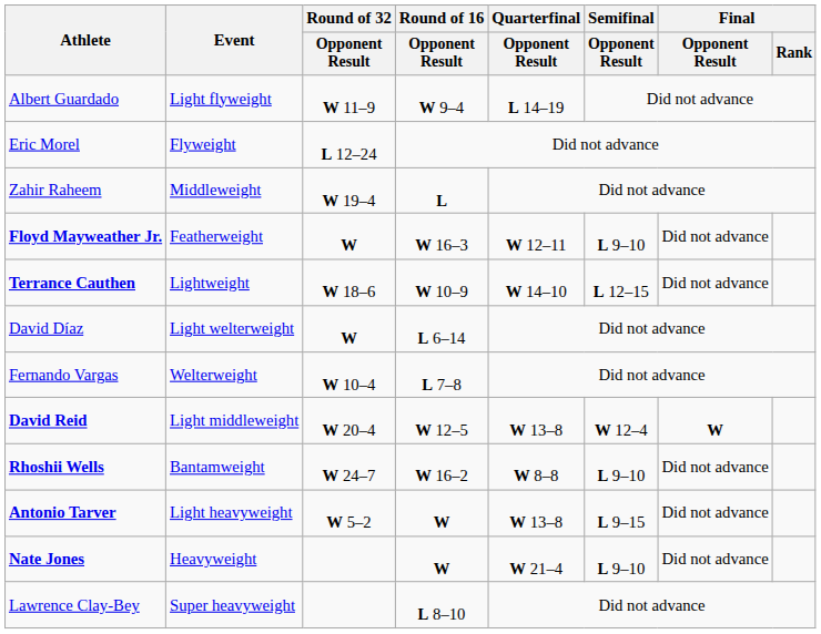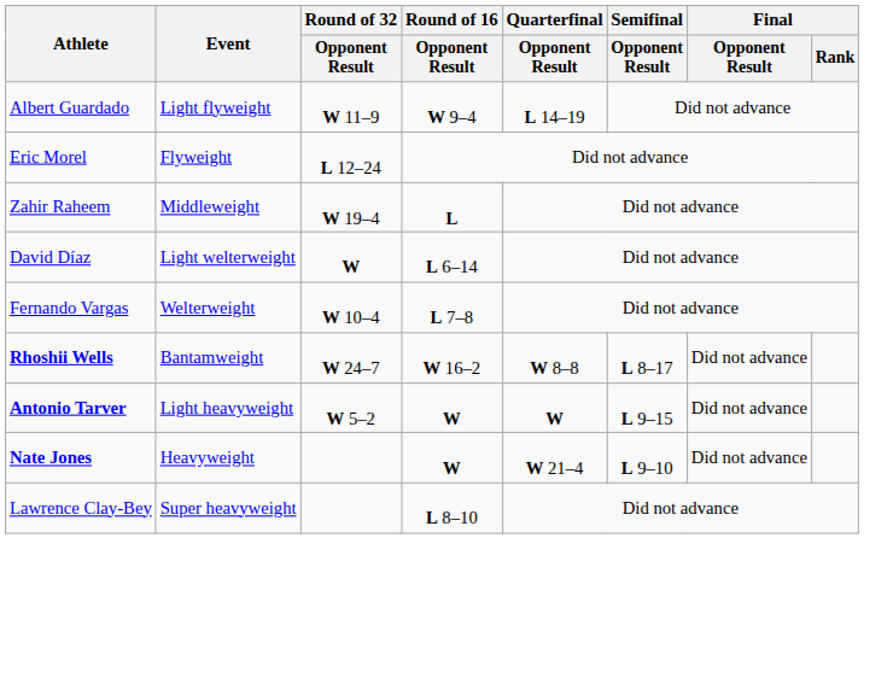 <table class=wikitable style=font-size:90%;text-align:center>
 <tr>
 <th rowspan=2>Athlete</th>
 <th rowspan=2>Event</th>
 <th>Round of 32</th>
 <th>Round of 16</th>
 <th>Quarterfinal</th>
 <th>Semifinal</th>
 <th colspan=2>Final</th>
 </tr>
 <tr style=font-size:95%>
 <th>Opponent<br>Result</th>
 <th>Opponent<br>Result</th>
 <th>Opponent<br>Result</th>
 <th>Opponent<br>Result</th>
 <th>Opponent<br>Result</th>
 <th>Rank</th>
 </tr>
 <tr>
 <td align=left><a href='#'>Albert Guardado</a></td>
 <td align=left><a href='#'>Light flyweight</a></td>
 <td><br><strong>W</strong> 11–9</td>
 <td><br><strong>W</strong> 9–4</td>
 <td><br><strong>L</strong> 14–19</td>
 <td colspan=3>Did not advance</td>
 </tr>
 <tr>
 <td align=left><a href='#'>Eric Morel</a></td>
 <td align=left><a href='#'>Flyweight</a></td>
 <td><br><strong>L</strong> 12–24</td>
 <td colspan=5>Did not advance</td>
 </tr>
 <tr>
 <td align=left><a href='#'>Zahir Raheem</a></td>
 <td align=left><a href='#'>Middleweight</a></td>
 <td><br><strong>W</strong> 19–4</td>
 <td><br><strong>L</strong> </td>
 <td colspan=4>Did not advance</td>
 </tr>
 <tr>
-<td align=left><strong><a href='#'>Floyd Mayweather Jr.</a></strong></td>
-<td align=left><a href='#'>Featherweight</a></td>
-<td><br><strong>W</strong> </td>
-<td><br><strong>W</strong> 16–3</td>
-<td><br><strong>W</strong> 12–11</td>
-<td><br><strong>L</strong> 9–10</td>
-<td>Did not advance</td>
-<td></td>
-</tr>
-<tr>
-<td align=left><strong><a href='#'>Terrance Cauthen</a></strong></td>
-<td align=left><a href='#'>Lightweight</a></td>
-<td><br><strong>W</strong> 18–6</td>
-<td><br><strong>W</strong> 10–9</td>
-<td><br><strong>W</strong> 14–10</td>
-<td><br><strong>L</strong> 12–15</td>
-<td>Did not advance</td>
-<td></td>
-</tr>
-<tr>
 <td align=left><a href='#'>David Díaz</a></td>
 <td align=left><a href='#'>Light welterweight</a></td>
 <td><br><strong>W</strong> </td>
 <td><br><strong>L</strong> 6–14</td>
 <td colspan=4>Did not advance</td>
 </tr>
 <tr>
 <td align=left><a href='#'>Fernando Vargas</a></td>
 <td align=left><a href='#'>Welterweight</a></td>
 <td><br><strong>W</strong> 10–4</td>
 <td><br><strong>L</strong> 7–8</td>
 <td colspan=4>Did not advance</td>
 </tr>
 <tr>
-<td align=left><strong><a href='#'>David Reid</a></strong></td>
-<td align=left><a href='#'>Light middleweight</a></td>
-<td><br><strong>W</strong> 20–4</td>
-<td><br><strong>W</strong> 12–5</td>
-<td><br><strong>W</strong> 13–8</td>
-<td><br><strong>W</strong> 12–4</td>
-<td><br><strong>W</strong> </td>
-<td></td>
-</tr>
-<tr>
 <td align=left><strong><a href='#'>Rhoshii Wells</a></strong></td>
 <td align=left><a href='#'>Bantamweight</a></td>
 <td><br><strong>W</strong> 24–7</td>
 <td><br><strong>W</strong> 16–2</td>
 <td><br><strong>W</strong> 8–8 </td>
-<td><br><strong>L</strong> 9–10</td>
+<td><br><strong>L</strong> 8–17</td>
 <td>Did not advance</td>
 <td></td>
 </tr>
 <tr>
 <td align=left><strong><a href='#'>Antonio Tarver</a></strong></td>
 <td align=left><a href='#'>Light heavyweight</a></td>
 <td><br><strong>W</strong> 5–2</td>
 <td><br><strong>W</strong> </td>
-<td><br><strong>W</strong> 13–8</td>
+<td><br><strong>W</strong> </td>
 <td><br><strong>L</strong> 9–15</td>
 <td>Did not advance</td>
 <td></td>
 </tr>
 <tr>
 <td align=left><strong><a href='#'>Nate Jones</a></strong></td>
 <td align=left><a href='#'>Heavyweight</a></td>
 <td></td>
 <td><br><strong>W</strong> </td>
 <td><br><strong>W</strong> 21–4</td>
 <td><br><strong>L</strong> 9–10</td>
 <td>Did not advance</td>
 <td></td>
 </tr>
 <tr>
 <td align=left><a href='#'>Lawrence Clay-Bey</a></td>
 <td align=left><a href='#'>Super heavyweight</a></td>
 <td></td>
 <td><br><strong>L</strong> 8–10</td>
 <td colspan=4>Did not advance</td>
 </tr>
 </table>
